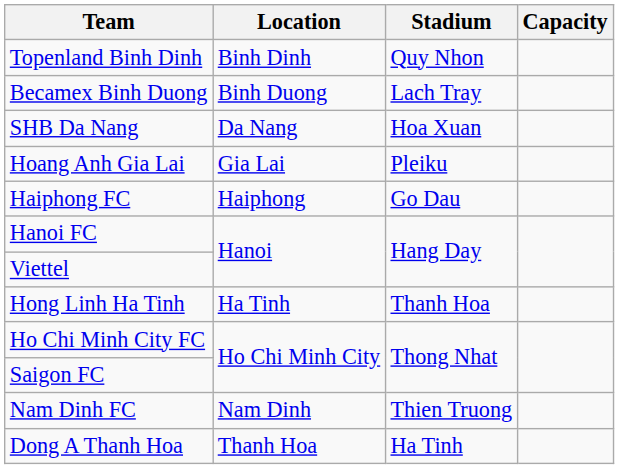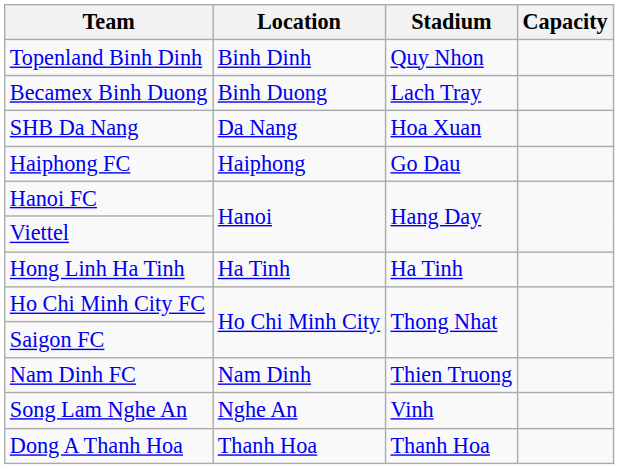 <table class="wikitable sortable">
 <tr>
 <th>Team</th>
 <th>Location</th>
 <th>Stadium</th>
 <th>Capacity</th>
 </tr>
 <tr>
 <td><a href='#'>Topenland Binh Dinh</a></td>
 <td><a href='#'>Binh Dinh</a></td>
 <td><a href='#'>Quy Nhon</a></td>
 <td></td>
 </tr>
 <tr>
 <td><a href='#'>Becamex Binh Duong</a></td>
 <td><a href='#'>Binh Duong</a></td>
 <td><a href='#'>Lach Tray</a></td>
 <td></td>
 </tr>
 <tr>
 <td><a href='#'>SHB Da Nang</a></td>
 <td><a href='#'>Da Nang</a></td>
 <td><a href='#'>Hoa Xuan</a></td>
 <td></td>
 </tr>
 <tr>
-<td><a href='#'>Hoang Anh Gia Lai</a></td>
-<td><a href='#'>Gia Lai</a></td>
-<td><a href='#'>Pleiku</a></td>
-<td></td>
-</tr>
-<tr>
 <td><a href='#'>Haiphong FC</a></td>
 <td><a href='#'>Haiphong</a></td>
 <td><a href='#'>Go Dau</a></td>
 <td></td>
 </tr>
 <tr>
 <td><a href='#'>Hanoi FC</a></td>
 <td rowspan=2><a href='#'>Hanoi</a></td>
 <td rowspan=2><a href='#'>Hang Day</a></td>
 <td rowspan=2></td>
 </tr>
 <tr>
 <td><a href='#'>Viettel</a></td>
 </tr>
 <tr>
 <td><a href='#'>Hong Linh Ha Tinh</a></td>
 <td><a href='#'>Ha Tinh</a></td>
-<td><a href='#'>Thanh Hoa</a></td>
+<td><a href='#'>Ha Tinh</a></td>
 <td></td>
 </tr>
 <tr>
 <td><a href='#'>Ho Chi Minh City FC</a></td>
 <td rowspan=2><a href='#'>Ho Chi Minh City</a></td>
 <td rowspan=2><a href='#'>Thong Nhat</a></td>
 <td rowspan=2></td>
 </tr>
 <tr>
 <td><a href='#'>Saigon FC</a></td>
 </tr>
 <tr>
 <td><a href='#'>Nam Dinh FC</a></td>
 <td><a href='#'>Nam Dinh</a></td>
 <td><a href='#'>Thien Truong</a></td>
 <td></td>
 </tr>
 <tr>
+<td><a href='#'>Song Lam Nghe An</a></td>
+<td><a href='#'>Nghe An</a></td>
+<td><a href='#'>Vinh</a></td>
+<td></td>
+</tr>
+<tr>
 <td><a href='#'>Dong A Thanh Hoa</a></td>
 <td><a href='#'>Thanh Hoa</a></td>
-<td><a href='#'>Ha Tinh</a></td>
+<td><a href='#'>Thanh Hoa</a></td>
 <td></td>
 </tr>
 </table>
